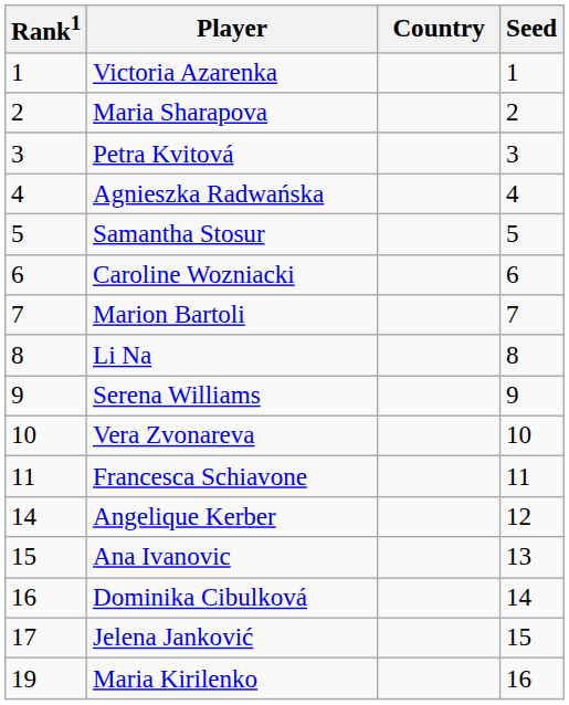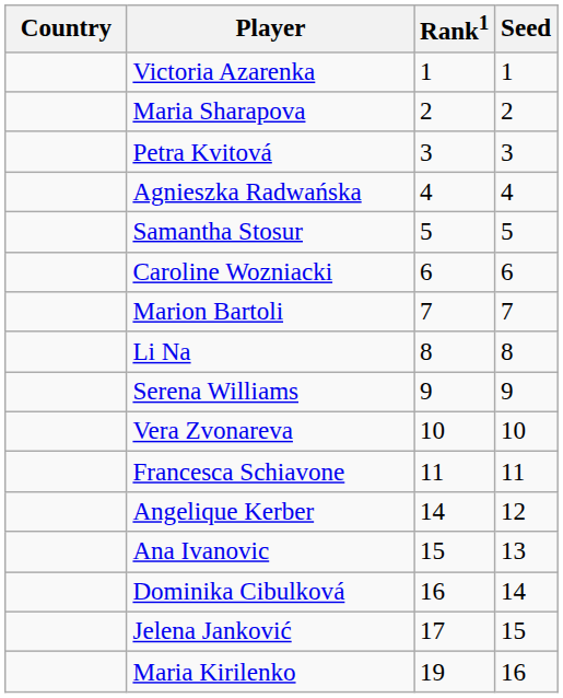 <table class="wikitable">
 <tr>
+<th style="width:70px;">Country</th>
+<th style="width:175px;">Player</th>
 <th>Rank<sup>1</sup></th>
-<th style="width:175px;">Player</th>
-<th style="width:70px;">Country</th>
 <th>Seed</th>
 </tr>
 <tr>
+<td></td>
+<td><a href='#'>Victoria Azarenka</a></td>
 <td>1</td>
-<td><a href='#'>Victoria Azarenka</a></td>
-<td></td>
 <td>1</td>
 </tr>
 <tr>
+<td></td>
+<td><a href='#'>Maria Sharapova</a></td>
 <td>2</td>
-<td><a href='#'>Maria Sharapova</a></td>
-<td></td>
 <td>2</td>
 </tr>
 <tr>
+<td></td>
+<td><a href='#'>Petra Kvitová</a></td>
 <td>3</td>
-<td><a href='#'>Petra Kvitová</a></td>
-<td></td>
 <td>3</td>
 </tr>
 <tr>
+<td></td>
+<td><a href='#'>Agnieszka Radwańska</a></td>
 <td>4</td>
-<td><a href='#'>Agnieszka Radwańska</a></td>
-<td></td>
 <td>4</td>
 </tr>
 <tr>
+<td></td>
+<td><a href='#'>Samantha Stosur</a></td>
 <td>5</td>
-<td><a href='#'>Samantha Stosur</a></td>
-<td></td>
 <td>5</td>
 </tr>
 <tr>
+<td></td>
+<td><a href='#'>Caroline Wozniacki</a></td>
 <td>6</td>
-<td><a href='#'>Caroline Wozniacki</a></td>
-<td></td>
 <td>6</td>
 </tr>
 <tr>
+<td></td>
+<td><a href='#'>Marion Bartoli</a></td>
 <td>7</td>
-<td><a href='#'>Marion Bartoli</a></td>
-<td></td>
 <td>7</td>
 </tr>
 <tr>
+<td></td>
+<td><a href='#'>Li Na</a></td>
 <td>8</td>
-<td><a href='#'>Li Na</a></td>
-<td></td>
 <td>8</td>
 </tr>
 <tr>
+<td></td>
+<td><a href='#'>Serena Williams</a></td>
 <td>9</td>
-<td><a href='#'>Serena Williams</a></td>
-<td></td>
 <td>9</td>
 </tr>
 <tr>
+<td></td>
+<td><a href='#'>Vera Zvonareva</a></td>
 <td>10</td>
-<td><a href='#'>Vera Zvonareva</a></td>
-<td></td>
 <td>10</td>
 </tr>
 <tr>
+<td></td>
+<td><a href='#'>Francesca Schiavone</a></td>
 <td>11</td>
-<td><a href='#'>Francesca Schiavone</a></td>
-<td></td>
 <td>11</td>
 </tr>
 <tr>
+<td></td>
+<td><a href='#'>Angelique Kerber</a></td>
 <td>14</td>
-<td><a href='#'>Angelique Kerber</a></td>
-<td></td>
 <td>12</td>
 </tr>
 <tr>
+<td></td>
+<td><a href='#'>Ana Ivanovic</a></td>
 <td>15</td>
-<td><a href='#'>Ana Ivanovic</a></td>
-<td></td>
 <td>13</td>
 </tr>
 <tr>
+<td></td>
+<td><a href='#'>Dominika Cibulková</a></td>
 <td>16</td>
-<td><a href='#'>Dominika Cibulková</a></td>
-<td></td>
 <td>14</td>
 </tr>
 <tr>
+<td></td>
+<td><a href='#'>Jelena Janković</a></td>
 <td>17</td>
-<td><a href='#'>Jelena Janković</a></td>
-<td></td>
 <td>15</td>
 </tr>
 <tr>
+<td></td>
+<td><a href='#'>Maria Kirilenko</a></td>
 <td>19</td>
-<td><a href='#'>Maria Kirilenko</a></td>
-<td></td>
 <td>16</td>
 </tr>
 </table>
